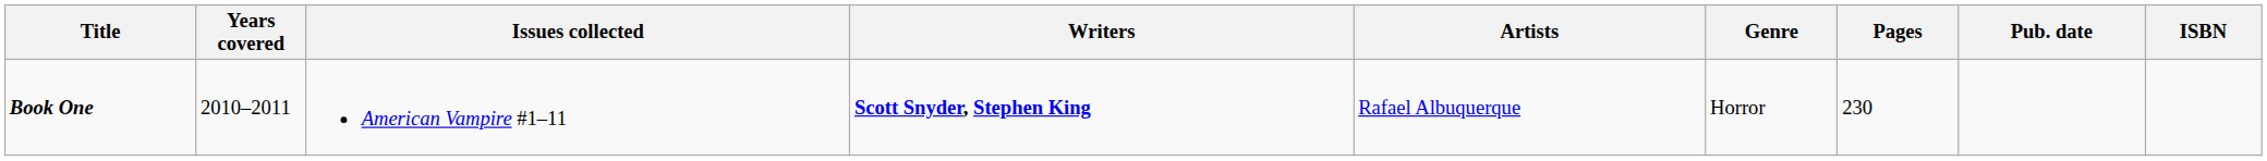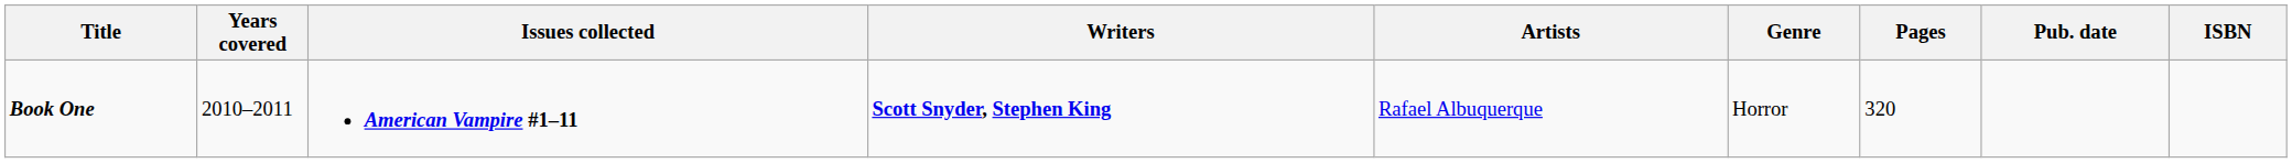 <table class="wikitable sortable" width=90%>
 <tr>
 <th>Title</th>
 <th style="width: 5em;">Years covered</th>
 <th class="unsortable">Issues collected</th>
 <th class="unsortable">Writers</th>
 <th class="unsortable">Artists</th>
 <th>Genre</th>
 <th>Pages</th>
 <th>Pub. date</th>
 <th class="unsortable">ISBN</th>
 </tr>
 <tr>
 <td><strong><em>Book One</em></strong></td>
 <td>2010–2011</td>
-<td><br><ul><li><em><a href='#'>American Vampire</a></em> #1–11</li></ul></td>
+<td><strong><br><ul><li><em><a href='#'>American Vampire</a></em> #1–11</li></ul></strong></td>
 <td><strong><a href='#'>Scott Snyder</a>, <a href='#'>Stephen King</a></strong></td>
 <td><a href='#'>Rafael Albuquerque</a></td>
 <td>Horror</td>
-<td>230</td>
+<td>320</td>
 <td></td>
 <td></td>
 </tr>
 </table>
